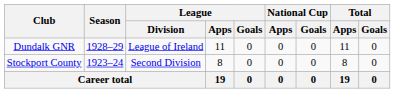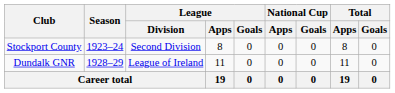 <table class="wikitable" style="text-align: center">
 <tr>
 <th rowspan="2">Club</th>
 <th rowspan="2">Season</th>
 <th colspan="3">League</th>
 <th colspan="2">National Cup</th>
 <th colspan="2">Total</th>
 </tr>
 <tr>
 <th>Division</th>
 <th>Apps</th>
 <th>Goals</th>
 <th>Apps</th>
 <th>Goals</th>
 <th>Apps</th>
 <th>Goals</th>
 </tr>
 <tr>
+<td><a href='#'>Stockport County</a></td>
+<td><a href='#'>1923–24</a></td>
+<td><a href='#'>Second Division</a></td>
+<td>8</td>
+<td>0</td>
+<td>0</td>
+<td>0</td>
+<td>8</td>
+<td>0</td>
+</tr>
+<tr>
 <td><a href='#'>Dundalk GNR</a></td>
 <td><a href='#'>1928–29</a></td>
 <td><a href='#'>League of Ireland</a></td>
 <td>11</td>
 <td>0</td>
 <td>0</td>
 <td>0</td>
 <td>11</td>
-<td>0</td>
-</tr>
-<tr>
-<td><a href='#'>Stockport County</a></td>
-<td><a href='#'>1923–24</a></td>
-<td><a href='#'>Second Division</a></td>
-<td>8</td>
-<td>0</td>
-<td>0</td>
-<td>0</td>
-<td>8</td>
 <td>0</td>
 </tr>
 <tr>
 <th colspan="3">Career total</th>
 <th>19</th>
 <th>0</th>
 <th>0</th>
 <th>0</th>
 <th>19</th>
 <th>0</th>
 </tr>
 </table>
